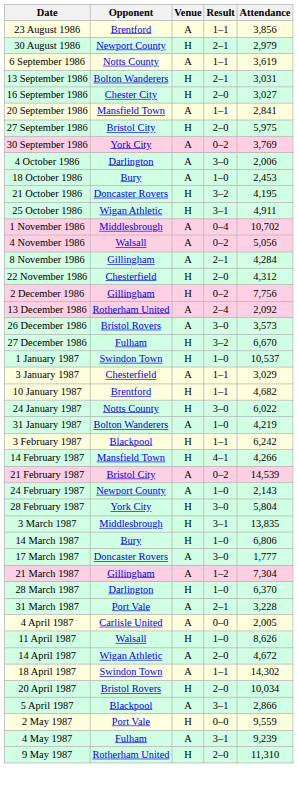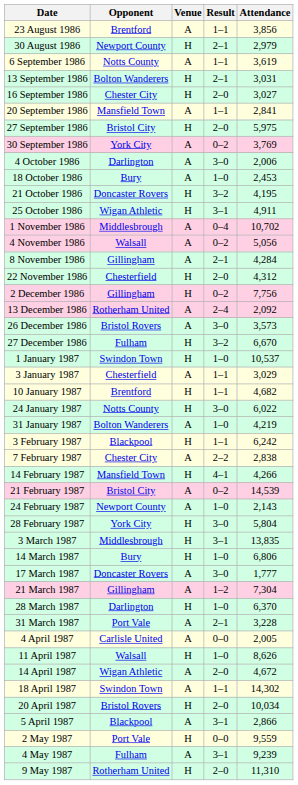 <table class="wikitable" style="text-align:center">
 <tr>
 <th>Date</th>
 <th>Opponent</th>
 <th>Venue</th>
 <th>Result</th>
 <th>Attendance</th>
 </tr>
 <tr style="background-color: #ffffdd;">
 <td>23 August 1986</td>
 <td><a href='#'>Brentford</a></td>
 <td>A</td>
 <td>1–1</td>
 <td>3,856</td>
 </tr>
 <tr style="background-color: #d0ffe3;">
 <td>30 August 1986</td>
 <td><a href='#'>Newport County</a></td>
 <td>H</td>
 <td>2–1</td>
 <td>2,979</td>
 </tr>
 <tr style="background-color: #ffffdd;">
 <td>6 September 1986</td>
 <td><a href='#'>Notts County</a></td>
 <td>A</td>
 <td>1–1</td>
 <td>3,619</td>
 </tr>
 <tr style="background-color: #d0ffe3;">
 <td>13 September 1986</td>
 <td><a href='#'>Bolton Wanderers</a></td>
 <td>H</td>
 <td>2–1</td>
 <td>3,031</td>
 </tr>
 <tr style="background-color: #d0ffe3;">
 <td>16 September 1986</td>
 <td><a href='#'>Chester City</a></td>
 <td>H</td>
 <td>2–0</td>
 <td>3,027</td>
 </tr>
 <tr style="background-color: #ffffdd;">
 <td>20 September 1986</td>
 <td><a href='#'>Mansfield Town</a></td>
 <td>A</td>
 <td>1–1</td>
 <td>2,841</td>
 </tr>
 <tr style="background-color: #d0ffe3;">
 <td>27 September 1986</td>
 <td><a href='#'>Bristol City</a></td>
 <td>H</td>
 <td>2–0</td>
 <td>5,975</td>
 </tr>
 <tr style="background-color: #ffd0e3;">
 <td>30 September 1986</td>
 <td><a href='#'>York City</a></td>
 <td>A</td>
 <td>0–2</td>
 <td>3,769</td>
 </tr>
 <tr style="background-color: #d0ffe3;">
 <td>4 October 1986</td>
 <td><a href='#'>Darlington</a></td>
 <td>A</td>
 <td>3–0</td>
 <td>2,006</td>
 </tr>
 <tr style="background-color: #d0ffe3;">
 <td>18 October 1986</td>
 <td><a href='#'>Bury</a></td>
 <td>A</td>
 <td>1–0</td>
 <td>2,453</td>
 </tr>
 <tr style="background-color: #d0ffe3;">
 <td>21 October 1986</td>
 <td><a href='#'>Doncaster Rovers</a></td>
 <td>H</td>
 <td>3–2</td>
 <td>4,195</td>
 </tr>
 <tr style="background-color: #d0ffe3;">
 <td>25 October 1986</td>
 <td><a href='#'>Wigan Athletic</a></td>
 <td>H</td>
 <td>3–1</td>
 <td>4,911</td>
 </tr>
 <tr style="background-color: #ffd0e3;">
 <td>1 November 1986</td>
 <td><a href='#'>Middlesbrough</a></td>
 <td>A</td>
 <td>0–4</td>
 <td>10,702</td>
 </tr>
 <tr style="background-color: #ffd0e3;">
 <td>4 November 1986</td>
 <td><a href='#'>Walsall</a></td>
 <td>A</td>
 <td>0–2</td>
 <td>5,056</td>
 </tr>
 <tr style="background-color: #d0ffe3;">
 <td>8 November 1986</td>
 <td><a href='#'>Gillingham</a></td>
 <td>A</td>
 <td>2–1</td>
 <td>4,284</td>
 </tr>
 <tr style="background-color: #d0ffe3;">
 <td>22 November 1986</td>
 <td><a href='#'>Chesterfield</a></td>
 <td>H</td>
 <td>2–0</td>
 <td>4,312</td>
 </tr>
 <tr style="background-color: #ffd0e3;">
 <td>2 December 1986</td>
 <td><a href='#'>Gillingham</a></td>
 <td>H</td>
 <td>0–2</td>
 <td>7,756</td>
 </tr>
 <tr style="background-color: #ffd0e3;">
 <td>13 December 1986</td>
 <td><a href='#'>Rotherham United</a></td>
 <td>A</td>
 <td>2–4</td>
 <td>2,092</td>
 </tr>
 <tr style="background-color: #d0ffe3;">
 <td>26 December 1986</td>
 <td><a href='#'>Bristol Rovers</a></td>
 <td>A</td>
 <td>3–0</td>
 <td>3,573</td>
 </tr>
 <tr style="background-color: #d0ffe3;">
 <td>27 December 1986</td>
 <td><a href='#'>Fulham</a></td>
 <td>H</td>
 <td>3–2</td>
 <td>6,670</td>
 </tr>
 <tr style="background-color: #d0ffe3;">
 <td>1 January 1987</td>
 <td><a href='#'>Swindon Town</a></td>
 <td>H</td>
 <td>1–0</td>
 <td>10,537</td>
 </tr>
 <tr style="background-color: #ffffdd;">
 <td>3 January 1987</td>
 <td><a href='#'>Chesterfield</a></td>
 <td>A</td>
 <td>1–1</td>
 <td>3,029</td>
 </tr>
 <tr style="background-color: #ffffdd;">
 <td>10 January 1987</td>
 <td><a href='#'>Brentford</a></td>
 <td>H</td>
 <td>1–1</td>
 <td>4,682</td>
 </tr>
 <tr style="background-color: #d0ffe3;">
 <td>24 January 1987</td>
 <td><a href='#'>Notts County</a></td>
 <td>H</td>
 <td>3–0</td>
 <td>6,022</td>
 </tr>
 <tr style="background-color: #d0ffe3;">
 <td>31 January 1987</td>
 <td><a href='#'>Bolton Wanderers</a></td>
 <td>A</td>
 <td>1–0</td>
 <td>4,219</td>
 </tr>
 <tr style="background-color: #ffffdd;">
 <td>3 February 1987</td>
 <td><a href='#'>Blackpool</a></td>
 <td>H</td>
 <td>1–1</td>
 <td>6,242</td>
 </tr>
+<tr style="background-color: #ffffdd;">
+<td>7 February 1987</td>
+<td><a href='#'>Chester City</a></td>
+<td>A</td>
+<td>2–2</td>
+<td>2,838</td>
+</tr>
 <tr style="background-color: #d0ffe3;">
 <td>14 February 1987</td>
 <td><a href='#'>Mansfield Town</a></td>
 <td>H</td>
 <td>4–1</td>
 <td>4,266</td>
 </tr>
 <tr style="background-color: #ffd0e3;">
 <td>21 February 1987</td>
 <td><a href='#'>Bristol City</a></td>
 <td>A</td>
 <td>0–2</td>
 <td>14,539</td>
 </tr>
 <tr style="background-color: #d0ffe3;">
 <td>24 February 1987</td>
 <td><a href='#'>Newport County</a></td>
 <td>A</td>
 <td>1–0</td>
 <td>2,143</td>
 </tr>
 <tr style="background-color: #d0ffe3;">
 <td>28 February 1987</td>
 <td><a href='#'>York City</a></td>
 <td>H</td>
 <td>3–0</td>
 <td>5,804</td>
 </tr>
 <tr style="background-color: #d0ffe3;">
 <td>3 March 1987</td>
 <td><a href='#'>Middlesbrough</a></td>
 <td>H</td>
 <td>3–1</td>
 <td>13,835</td>
 </tr>
 <tr style="background-color: #d0ffe3;">
 <td>14 March 1987</td>
 <td><a href='#'>Bury</a></td>
 <td>H</td>
 <td>1–0</td>
 <td>6,806</td>
 </tr>
 <tr style="background-color: #d0ffe3;">
 <td>17 March 1987</td>
 <td><a href='#'>Doncaster Rovers</a></td>
 <td>A</td>
 <td>3–0</td>
 <td>1,777</td>
 </tr>
 <tr style="background-color: #ffd0e3;">
 <td>21 March 1987</td>
 <td><a href='#'>Gillingham</a></td>
 <td>A</td>
 <td>1–2</td>
 <td>7,304</td>
 </tr>
 <tr style="background-color: #d0ffe3;">
 <td>28 March 1987</td>
 <td><a href='#'>Darlington</a></td>
 <td>H</td>
 <td>1–0</td>
 <td>6,370</td>
 </tr>
 <tr style="background-color: #d0ffe3;">
 <td>31 March 1987</td>
 <td><a href='#'>Port Vale</a></td>
 <td>A</td>
 <td>2–1</td>
 <td>3,228</td>
 </tr>
 <tr style="background-color: #ffffdd;">
 <td>4 April 1987</td>
 <td><a href='#'>Carlisle United</a></td>
 <td>A</td>
 <td>0–0</td>
 <td>2,005</td>
 </tr>
 <tr style="background-color: #d0ffe3;">
 <td>11 April 1987</td>
 <td><a href='#'>Walsall</a></td>
 <td>H</td>
 <td>1–0</td>
 <td>8,626</td>
 </tr>
 <tr style="background-color: #d0ffe3;">
 <td>14 April 1987</td>
 <td><a href='#'>Wigan Athletic</a></td>
 <td>A</td>
 <td>2–0</td>
 <td>4,672</td>
 </tr>
 <tr style="background-color: #ffffdd;">
 <td>18 April 1987</td>
 <td><a href='#'>Swindon Town</a></td>
 <td>A</td>
 <td>1–1</td>
 <td>14,302</td>
 </tr>
 <tr style="background-color: #d0ffe3;">
 <td>20 April 1987</td>
 <td><a href='#'>Bristol Rovers</a></td>
 <td>H</td>
 <td>2–0</td>
 <td>10,034</td>
 </tr>
 <tr style="background-color: #d0ffe3;">
 <td>5 April 1987</td>
 <td><a href='#'>Blackpool</a></td>
 <td>A</td>
 <td>3–1</td>
 <td>2,866</td>
 </tr>
 <tr style="background-color: #ffffdd;">
 <td>2 May 1987</td>
 <td><a href='#'>Port Vale</a></td>
 <td>H</td>
 <td>0–0</td>
 <td>9,559</td>
 </tr>
 <tr style="background-color: #d0ffe3;">
 <td>4 May 1987</td>
 <td><a href='#'>Fulham</a></td>
 <td>A</td>
 <td>3–1</td>
 <td>9,239</td>
 </tr>
 <tr style="background-color: #d0ffe3;">
 <td>9 May 1987</td>
 <td><a href='#'>Rotherham United</a></td>
 <td>H</td>
 <td>2–0</td>
 <td>11,310</td>
 </tr>
 </table>
